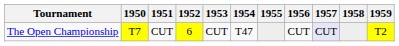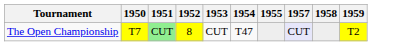 <table class="wikitable" style="font-size:95%;text-align:center;">
 <tr>
 <th>Tournament</th>
 <th>1950</th>
 <th>1951</th>
 <th>1952</th>
 <th>1953</th>
 <th>1954</th>
 <th>1955</th>
-<th>1956</th>
 <th>1957</th>
 <th>1958</th>
 <th>1959</th>
 </tr>
 <tr>
 <td align=left><a href='#'>The Open Championship</a></td>
 <td style="background:yellow;">T7</td>
-<td>CUT</td>
-<td style="background:yellow;">6</td>
+<td style="background: lightgreen;">CUT</td>
+<td style="background:yellow;">8</td>
 <td>CUT</td>
 <td>T47</td>
 <td style="background:#eeeeee;"></td>
-<td>CUT</td>
 <td style="background: lavender;">CUT</td>
 <td style="background:#eeeeee;"></td>
 <td style="background:yellow;">T2</td>
 </tr>
 </table>
